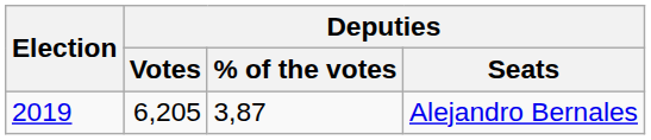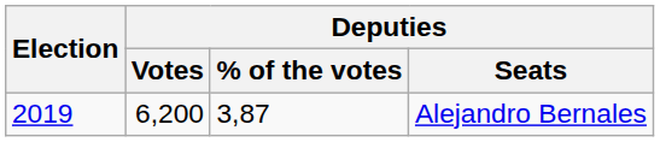 <table class="wikitable">
 <tr>
 <th rowspan="2">Election</th>
 <th colspan="3">Deputies</th>
 </tr>
 <tr>
 <th>Votes</th>
 <th>% of the votes</th>
 <th>Seats</th>
 </tr>
 <tr>
 <td><a href='#'>2019</a></td>
-<td style="text-align:right;">6,205</td>
+<td style="text-align:right;">6,200</td>
 <td>3,87</td>
 <td><a href='#'>Alejandro Bernales</a></td>
 </tr>
 </table>
